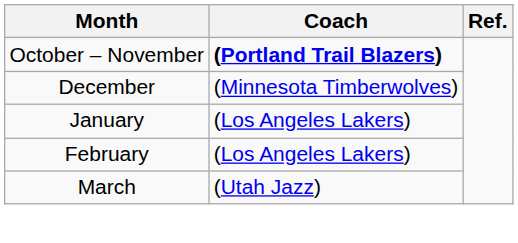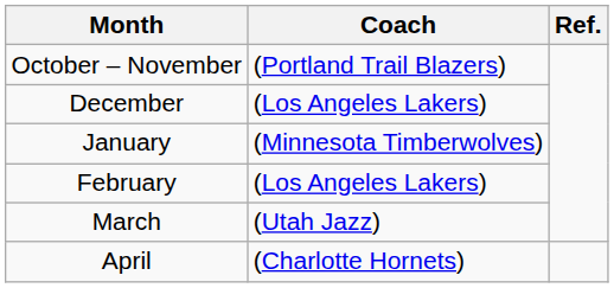 <table class="wikitable sortable">
 <tr>
 <th>Month</th>
 <th>Coach</th>
 <th class=unsortable>Ref.</th>
 </tr>
 <tr>
 <td align=center>October – November</td>
-<td><strong> (<a href='#'>Portland Trail Blazers</a>)</strong></td>
+<td> (<a href='#'>Portland Trail Blazers</a>)</td>
 <td rowspan="5"></td>
 </tr>
 <tr>
 <td align=center>December</td>
-<td> (<a href='#'>Minnesota Timberwolves</a>)</td>
+<td> (<a href='#'>Los Angeles Lakers</a>)</td>
 </tr>
 <tr>
 <td align=center>January</td>
-<td> (<a href='#'>Los Angeles Lakers</a>)</td>
+<td> (<a href='#'>Minnesota Timberwolves</a>)</td>
 </tr>
 <tr>
 <td align=center>February</td>
 <td> (<a href='#'>Los Angeles Lakers</a>)</td>
 </tr>
 <tr>
 <td align=center>March</td>
 <td> (<a href='#'>Utah Jazz</a>)</td>
 </tr>
+<tr>
+<td align=center>April</td>
+<td> (<a href='#'>Charlotte Hornets</a>)</td>
+<td></td>
+</tr>
 </table>
